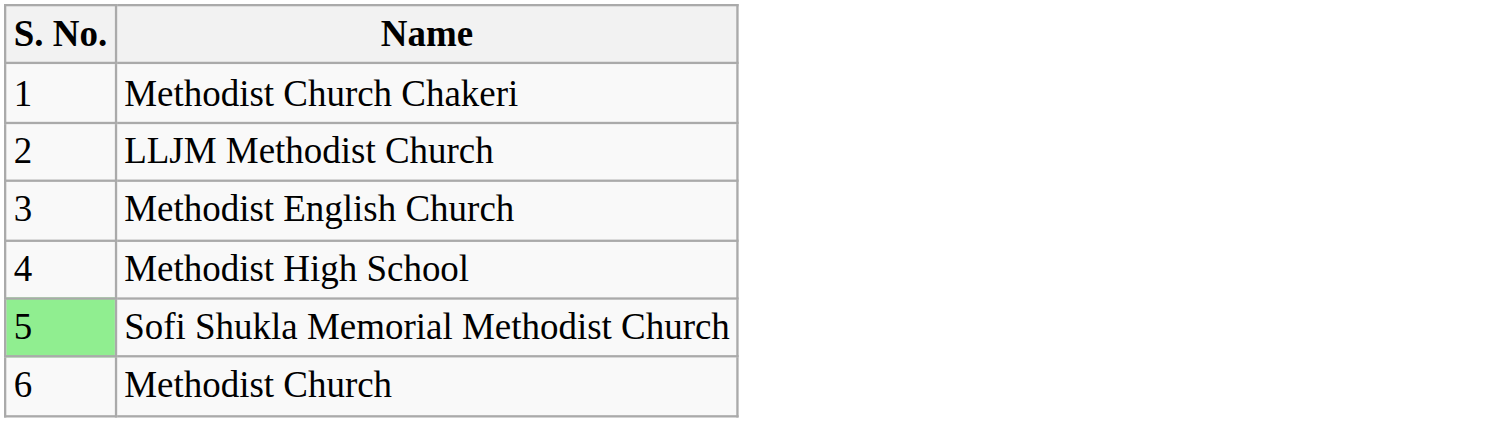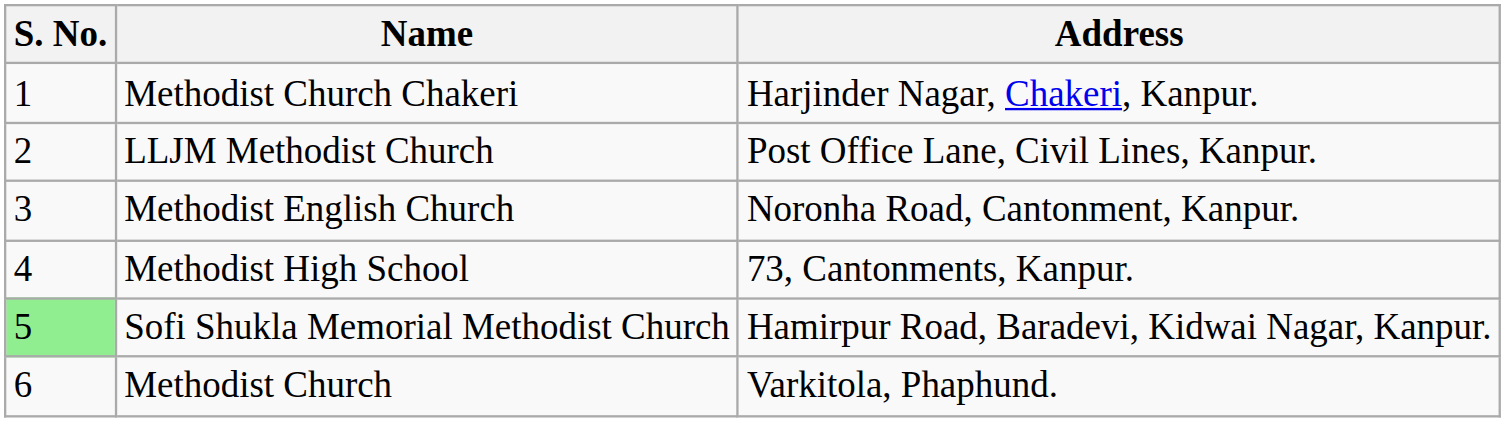 <table class="wikitable">
 <tr>
 <th>S. No.</th>
 <th>Name</th>
+<th>Address</th>
 </tr>
 <tr>
 <td>1</td>
 <td>Methodist Church Chakeri</td>
+<td>Harjinder Nagar, <a href='#'>Chakeri</a>, Kanpur.</td>
 </tr>
 <tr>
 <td>2</td>
 <td>LLJM Methodist Church</td>
+<td>Post Office Lane, Civil Lines, Kanpur.</td>
 </tr>
 <tr>
 <td>3</td>
 <td>Methodist English Church</td>
+<td>Noronha Road, Cantonment, Kanpur.</td>
 </tr>
 <tr>
 <td>4</td>
 <td>Methodist High School</td>
+<td>73, Cantonments, Kanpur.</td>
 </tr>
 <tr>
 <td style="background: lightgreen;">5</td>
 <td>Sofi Shukla Memorial Methodist Church</td>
+<td>Hamirpur Road, Baradevi, Kidwai Nagar, Kanpur.</td>
 </tr>
 <tr>
 <td>6</td>
 <td>Methodist Church</td>
+<td>Varkitola, Phaphund.</td>
 </tr>
 </table>
